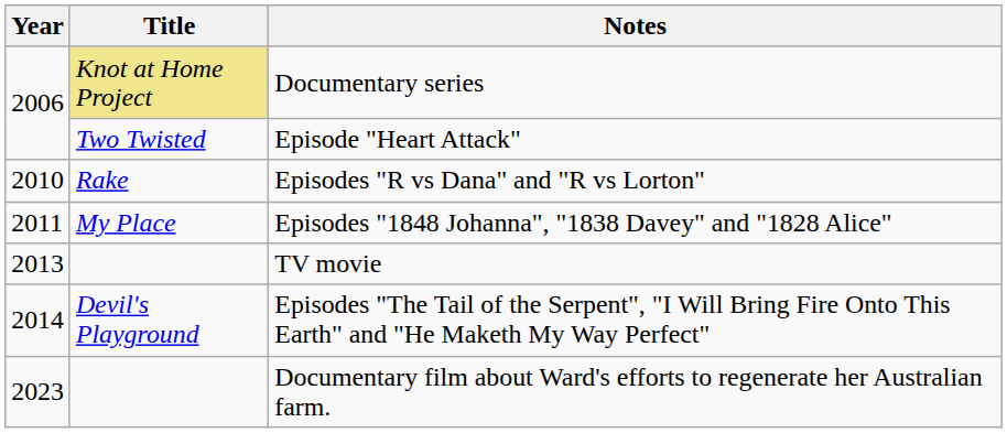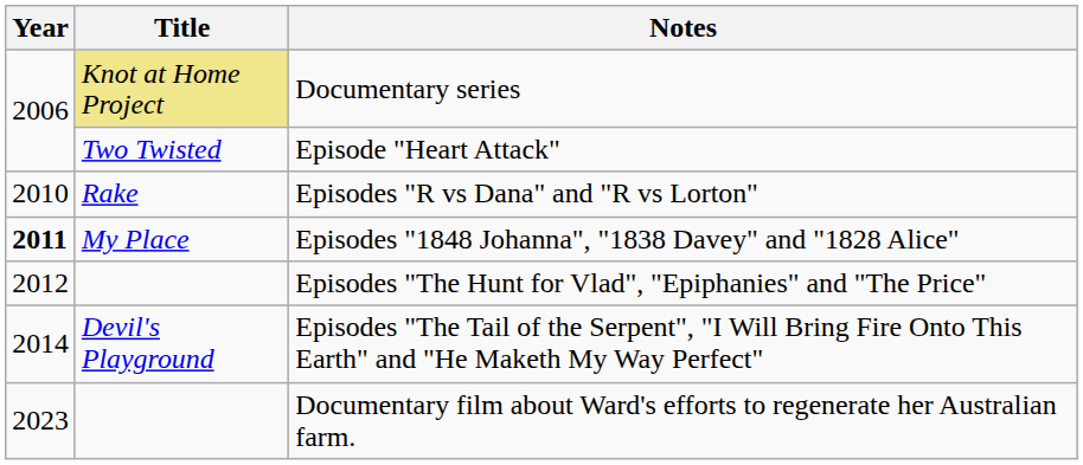 <table class="wikitable">
 <tr>
 <th>Year</th>
 <th>Title</th>
 <th>Notes</th>
 </tr>
 <tr>
 <td rowspan=2>2006</td>
 <td style="background: khaki;"><em>Knot at Home Project</em></td>
 <td>Documentary series</td>
 </tr>
 <tr>
 <td><em><a href='#'>Two Twisted</a></em></td>
 <td>Episode "Heart Attack"</td>
 </tr>
 <tr>
 <td>2010</td>
 <td><em><a href='#'>Rake</a></em></td>
 <td>Episodes "R vs Dana" and "R vs Lorton"</td>
 </tr>
 <tr>
-<td>2011</td>
+<td><strong>2011</strong></td>
 <td><em><a href='#'>My Place</a></em></td>
 <td>Episodes "1848 Johanna", "1838 Davey" and "1828 Alice"</td>
 </tr>
 <tr>
-<td>2013</td>
+<td>2012</td>
 <td><em></em></td>
-<td>TV movie</td>
+<td>Episodes "The Hunt for Vlad", "Epiphanies" and "The Price"</td>
 </tr>
 <tr>
 <td>2014</td>
 <td><em><a href='#'>Devil's Playground</a></em></td>
 <td>Episodes "The Tail of the Serpent", "I Will Bring Fire Onto This Earth" and "He Maketh My Way Perfect"</td>
 </tr>
 <tr>
 <td>2023</td>
 <td><em></em></td>
 <td>Documentary film about Ward's efforts to regenerate her Australian farm.</td>
 </tr>
 </table>
